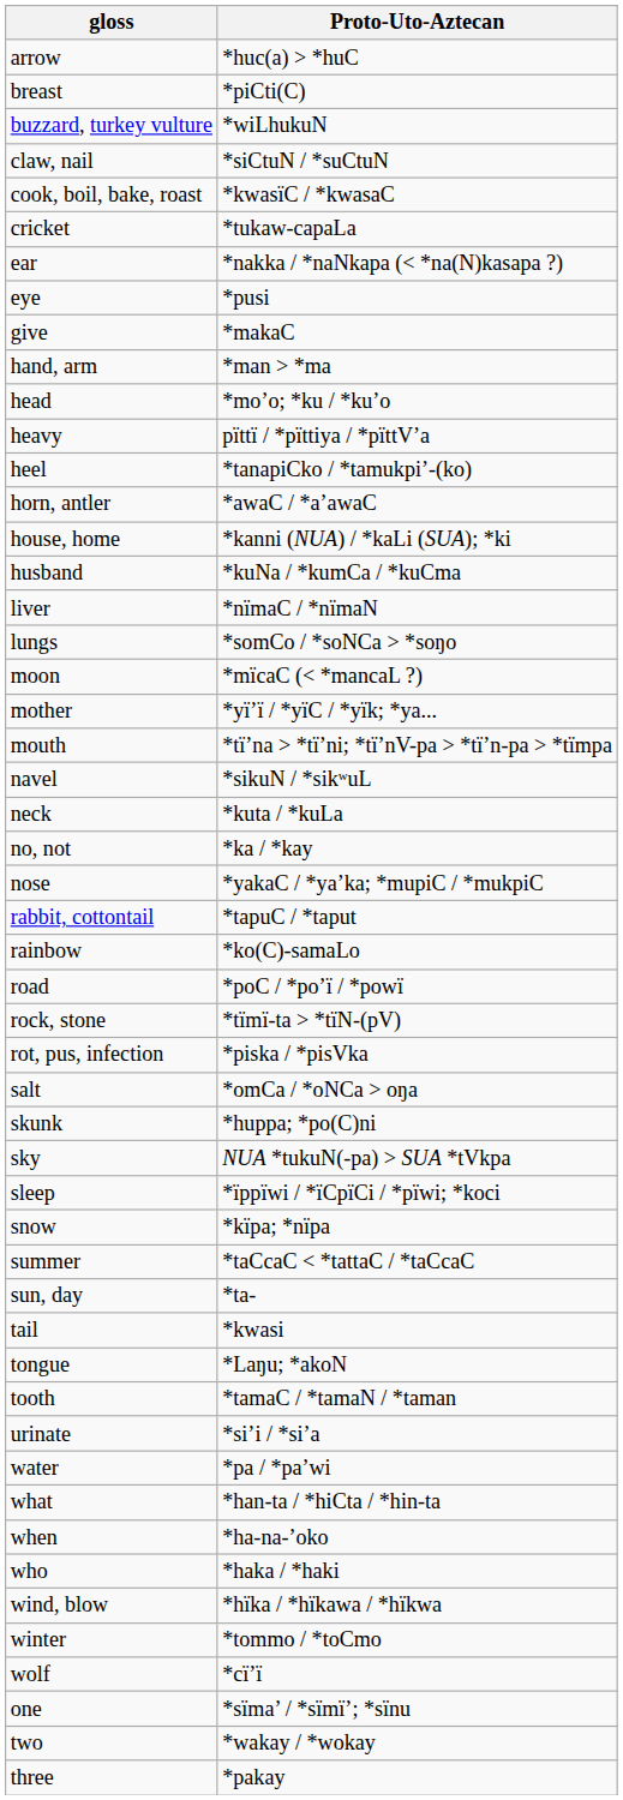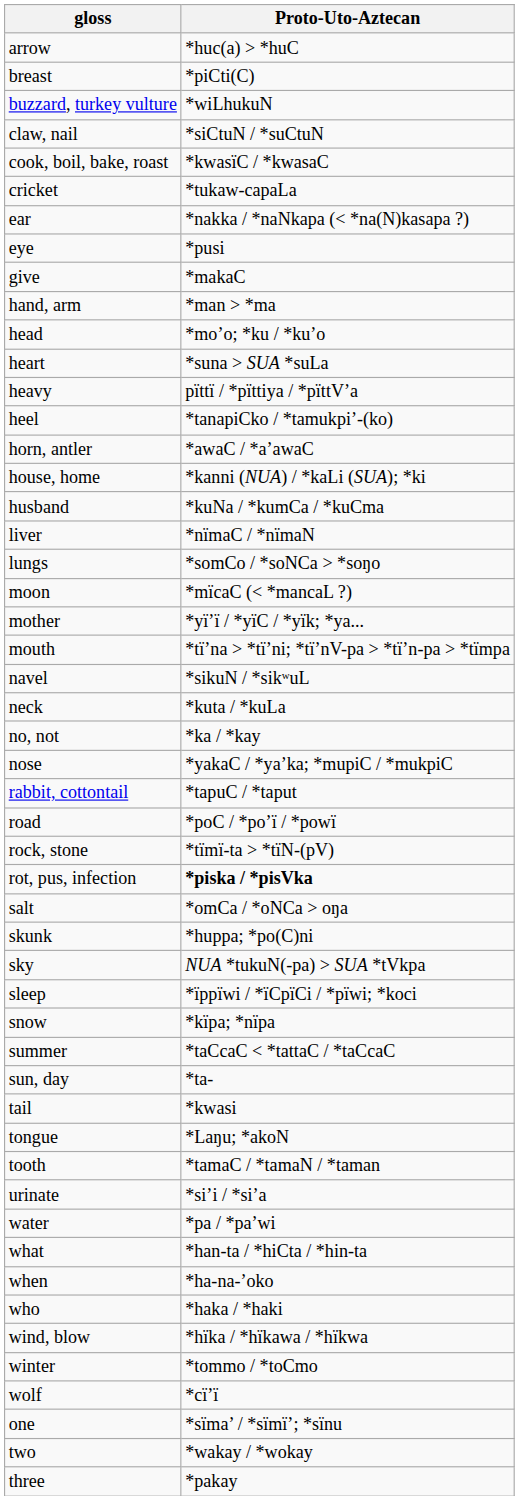 <table class="wikitable sortable">
 <tr>
 <th>gloss</th>
 <th>Proto-Uto-Aztecan</th>
 </tr>
 <tr>
 <td>arrow</td>
 <td>*huc(a) > *huC</td>
 </tr>
 <tr>
 <td>breast</td>
 <td>*piCti(C)</td>
 </tr>
 <tr>
 <td><a href='#'>buzzard</a>, <a href='#'>turkey vulture</a></td>
 <td>*wiLhukuN</td>
 </tr>
 <tr>
 <td>claw, nail</td>
 <td>*siCtuN / *suCtuN</td>
 </tr>
 <tr>
 <td>cook, boil, bake, roast</td>
 <td>*kwasïC / *kwasaC</td>
 </tr>
 <tr>
 <td>cricket</td>
 <td>*tukaw-capaLa</td>
 </tr>
 <tr>
 <td>ear</td>
 <td>*nakka / *naNkapa (< *na(N)kasapa ?)</td>
 </tr>
 <tr>
 <td>eye</td>
 <td>*pusi</td>
 </tr>
 <tr>
 <td>give</td>
 <td>*makaC</td>
 </tr>
 <tr>
 <td>hand, arm</td>
 <td>*man > *ma</td>
 </tr>
 <tr>
 <td>head</td>
 <td>*mo’o; *ku / *ku’o</td>
+</tr>
+<tr>
+<td>heart</td>
+<td>*suna > <em>SUA</em> *suLa</td>
 </tr>
 <tr>
 <td>heavy</td>
 <td>pïttï / *pïttiya / *pïttV’a</td>
 </tr>
 <tr>
 <td>heel</td>
 <td>*tanapiCko / *tamukpi’-(ko)</td>
 </tr>
 <tr>
 <td>horn, antler</td>
 <td>*awaC / *a’awaC</td>
 </tr>
 <tr>
 <td>house, home</td>
 <td>*kanni (<em>NUA</em>) / *kaLi (<em>SUA</em>); *ki</td>
 </tr>
 <tr>
 <td>husband</td>
 <td>*kuNa / *kumCa / *kuCma</td>
 </tr>
 <tr>
 <td>liver</td>
 <td>*nïmaC / *nïmaN</td>
 </tr>
 <tr>
 <td>lungs</td>
 <td>*somCo / *soNCa > *soŋo</td>
 </tr>
 <tr>
 <td>moon</td>
 <td>*mïcaC (< *mancaL ?)</td>
 </tr>
 <tr>
 <td>mother</td>
 <td>*yï’ï / *yïC / *yïk; *ya...</td>
 </tr>
 <tr>
 <td>mouth</td>
 <td>*tï’na > *tï’ni; *tï’nV-pa > *tï’n-pa > *tïmpa</td>
 </tr>
 <tr>
 <td>navel</td>
 <td>*sikuN / *sikʷuL</td>
 </tr>
 <tr>
 <td>neck</td>
 <td>*kuta / *kuLa</td>
 </tr>
 <tr>
 <td>no, not</td>
 <td>*ka / *kay</td>
 </tr>
 <tr>
 <td>nose</td>
 <td>*yakaC / *ya’ka; *mupiC / *mukpiC</td>
 </tr>
 <tr>
 <td><a href='#'>rabbit, cottontail</a></td>
 <td>*tapuC / *taput</td>
 </tr>
 <tr>
-<td>rainbow</td>
-<td>*ko(C)-samaLo</td>
-</tr>
-<tr>
 <td>road</td>
 <td>*poC / *po’ï / *powï</td>
 </tr>
 <tr>
 <td>rock, stone</td>
 <td>*tïmï-ta > *tïN-(pV)</td>
 </tr>
 <tr>
 <td>rot, pus, infection</td>
-<td>*piska / *pisVka</td>
+<td><strong>*piska / *pisVka</strong></td>
 </tr>
 <tr>
 <td>salt</td>
 <td>*omCa / *oNCa > oŋa</td>
 </tr>
 <tr>
 <td>skunk</td>
 <td>*huppa; *po(C)ni</td>
 </tr>
 <tr>
 <td>sky</td>
 <td><em>NUA</em> *tukuN(-pa) > <em>SUA</em> *tVkpa</td>
 </tr>
 <tr>
 <td>sleep</td>
 <td>*ïppïwi / *ïCpïCi / *pïwi; *koci</td>
 </tr>
 <tr>
 <td>snow</td>
 <td>*kïpa; *nïpa</td>
 </tr>
 <tr>
 <td>summer</td>
 <td>*taCcaC < *tattaC / *taCcaC</td>
 </tr>
 <tr>
 <td>sun, day</td>
 <td>*ta-</td>
 </tr>
 <tr>
 <td>tail</td>
 <td>*kwasi</td>
 </tr>
 <tr>
 <td>tongue</td>
 <td>*Laŋu; *akoN</td>
 </tr>
 <tr>
 <td>tooth</td>
 <td>*tamaC / *tamaN / *taman</td>
 </tr>
 <tr>
 <td>urinate</td>
 <td>*si’i / *si’a</td>
 </tr>
 <tr>
 <td>water</td>
 <td>*pa / *pa’wi</td>
 </tr>
 <tr>
 <td>what</td>
 <td>*han-ta / *hiCta / *hin-ta</td>
 </tr>
 <tr>
 <td>when</td>
 <td>*ha-na-’oko</td>
 </tr>
 <tr>
 <td>who</td>
 <td>*haka / *haki</td>
 </tr>
 <tr>
 <td>wind, blow</td>
 <td>*hïka / *hïkawa / *hïkwa</td>
 </tr>
 <tr>
 <td>winter</td>
 <td>*tommo / *toCmo</td>
 </tr>
 <tr>
 <td>wolf</td>
 <td>*cï’ï</td>
 </tr>
 <tr>
 <td>one</td>
 <td>*sïma’ / *sïmï’; *sïnu</td>
 </tr>
 <tr>
 <td>two</td>
 <td>*wakay / *wokay</td>
 </tr>
 <tr>
 <td>three</td>
 <td>*pakay</td>
 </tr>
 </table>
